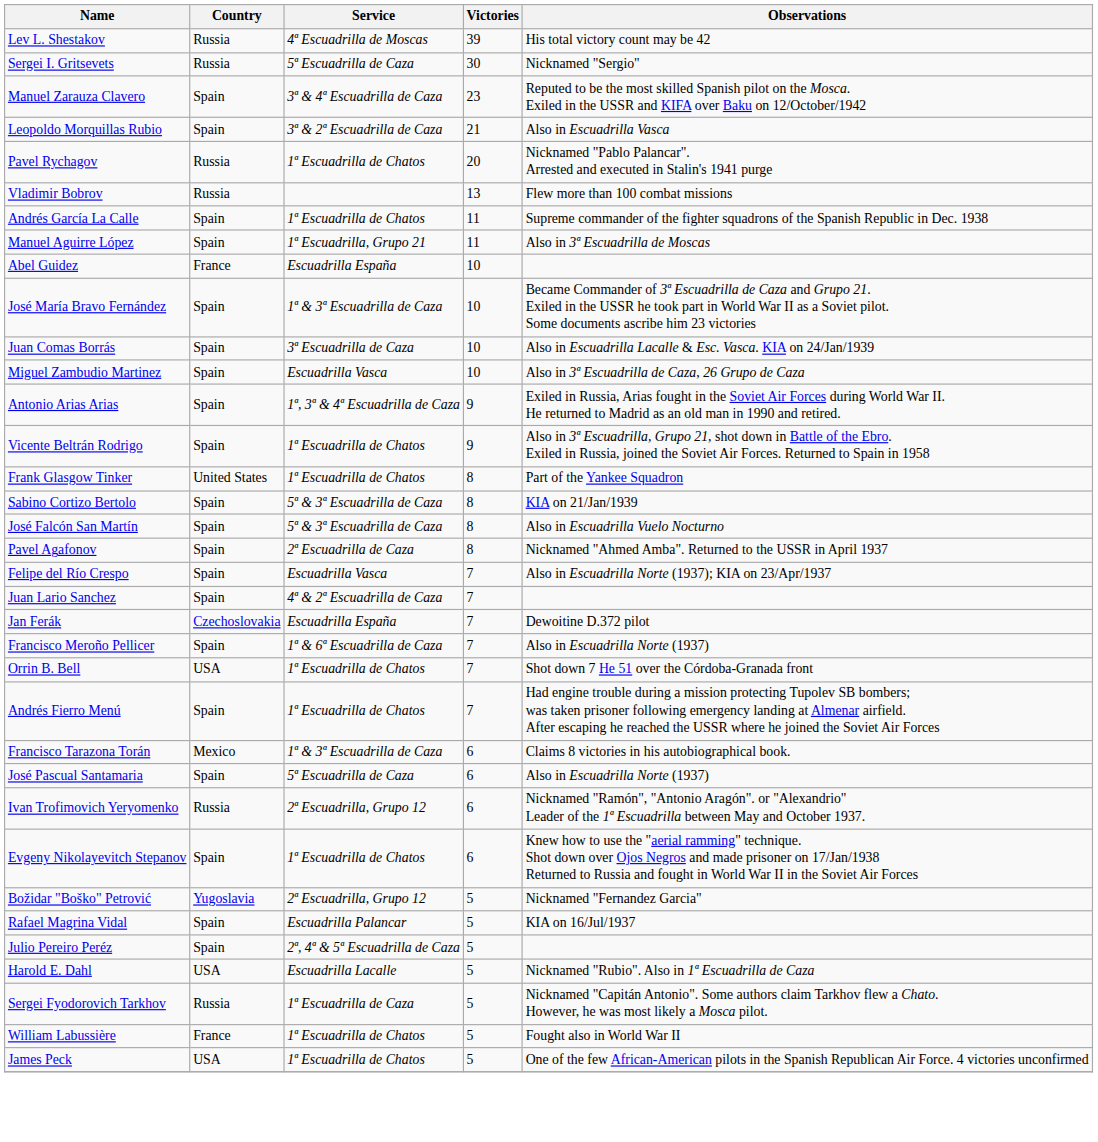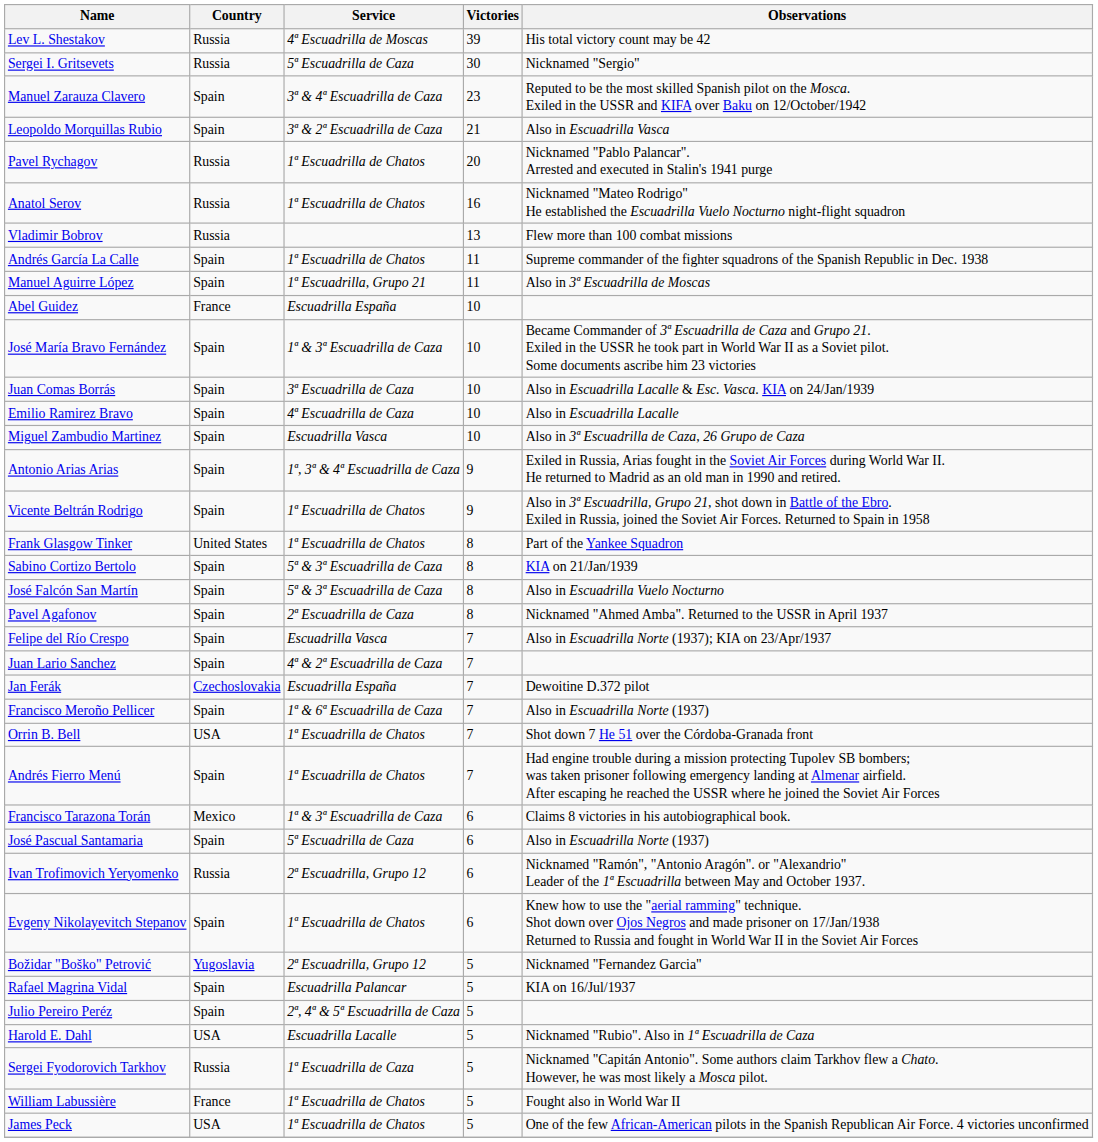 <table class=wikitable style="font-size: 9pt; text-align:left">
 <tr>
 <th>Name</th>
 <th>Country</th>
 <th>Service</th>
 <th>Victories</th>
 <th>Observations</th>
 </tr>
 <tr>
 <td><a href='#'>Lev L. Shestakov</a></td>
 <td>Russia</td>
 <td><em>4ª Escuadrilla de Moscas</em></td>
 <td>39</td>
 <td>His total victory count may be 42</td>
 </tr>
 <tr>
 <td><a href='#'>Sergei I. Gritsevets</a></td>
 <td>Russia</td>
 <td><em>5ª Escuadrilla de Caza</em></td>
 <td>30</td>
 <td>Nicknamed "Sergio"</td>
 </tr>
 <tr>
 <td><a href='#'>Manuel Zarauza Clavero</a></td>
 <td>Spain</td>
 <td><em>3ª & 4ª Escuadrilla de Caza</em></td>
 <td>23</td>
 <td>Reputed to be the most skilled Spanish pilot on the <em>Mosca</em>.<br> Exiled in the USSR and <a href='#'>KIFA</a> over <a href='#'>Baku</a> on 12/October/1942</td>
 </tr>
 <tr>
 <td><a href='#'>Leopoldo Morquillas Rubio</a></td>
 <td>Spain</td>
 <td><em>3ª & 2ª Escuadrilla de Caza</em></td>
 <td>21</td>
 <td>Also in <em>Escuadrilla Vasca</em></td>
 </tr>
 <tr>
 <td><a href='#'>Pavel Rychagov</a></td>
 <td>Russia</td>
 <td><em>1ª Escuadrilla de Chatos</em></td>
 <td>20</td>
 <td>Nicknamed "Pablo Palancar".<br>Arrested and executed in Stalin's 1941 purge</td>
 </tr>
 <tr>
+<td><a href='#'>Anatol Serov</a></td>
+<td>Russia</td>
+<td><em>1ª Escuadrilla de Chatos</em></td>
+<td>16</td>
+<td>Nicknamed "Mateo Rodrigo"<br>He established the <em>Escuadrilla Vuelo Nocturno</em> night-flight squadron</td>
+</tr>
+<tr>
 <td><a href='#'>Vladimir Bobrov</a></td>
 <td>Russia</td>
 <td></td>
 <td>13</td>
 <td>Flew more than 100 combat missions</td>
 </tr>
 <tr>
 <td><a href='#'>Andrés García La Calle</a></td>
 <td>Spain</td>
 <td><em>1ª Escuadrilla de Chatos</em></td>
 <td>11</td>
 <td>Supreme commander of the fighter squadrons of the Spanish Republic in Dec. 1938</td>
 </tr>
 <tr>
 <td><a href='#'>Manuel Aguirre López</a></td>
 <td>Spain</td>
 <td><em>1ª Escuadrilla, Grupo 21</em></td>
 <td>11</td>
 <td>Also in <em>3ª Escuadrilla de Moscas</em></td>
 </tr>
 <tr>
 <td><a href='#'>Abel Guidez</a></td>
 <td>France</td>
 <td><em>Escuadrilla España</em></td>
 <td>10</td>
 <td></td>
 </tr>
 <tr>
 <td><a href='#'>José María Bravo Fernández</a></td>
 <td>Spain</td>
 <td><em>1ª & 3ª Escuadrilla de Caza</em></td>
 <td>10</td>
 <td>Became Commander of <em>3ª Escuadrilla de Caza</em> and <em>Grupo 21</em>. <br>Exiled in the USSR he took part in World War II as a Soviet pilot.<br>Some documents ascribe him 23 victories</td>
 </tr>
 <tr>
 <td><a href='#'>Juan Comas Borrás</a></td>
 <td>Spain</td>
 <td><em>3ª Escuadrilla de Caza</em></td>
 <td>10</td>
 <td>Also in <em>Escuadrilla Lacalle</em> & <em>Esc. Vasca</em>. <a href='#'>KIA</a> on 24/Jan/1939</td>
+</tr>
+<tr>
+<td><a href='#'>Emilio Ramirez Bravo</a></td>
+<td>Spain</td>
+<td><em>4ª Escuadrilla de Caza</em></td>
+<td>10</td>
+<td>Also in <em>Escuadrilla Lacalle</em></td>
 </tr>
 <tr>
 <td><a href='#'>Miguel Zambudio Martinez</a></td>
 <td>Spain</td>
 <td><em>Escuadrilla Vasca</em></td>
 <td>10</td>
 <td>Also in <em>3ª Escuadrilla de Caza</em>, <em>26 Grupo de Caza</em></td>
 </tr>
 <tr>
 <td><a href='#'>Antonio Arias Arias</a></td>
 <td>Spain</td>
 <td><em>1ª, 3ª & 4ª Escuadrilla de Caza</em></td>
 <td>9</td>
 <td>Exiled in Russia, Arias fought in the <a href='#'>Soviet Air Forces</a> during World War II.<br> He returned to Madrid as an old man in 1990 and retired.</td>
 </tr>
 <tr>
 <td><a href='#'>Vicente Beltrán Rodrigo</a></td>
 <td>Spain</td>
 <td><em>1ª Escuadrilla de Chatos</em></td>
 <td>9</td>
 <td>Also in <em>3ª Escuadrilla, Grupo 21</em>, shot down in <a href='#'>Battle of the Ebro</a>.<br>Exiled in Russia, joined the Soviet Air Forces. Returned to Spain in 1958</td>
 </tr>
 <tr>
 <td><a href='#'>Frank Glasgow Tinker</a></td>
 <td>United States</td>
 <td><em>1ª Escuadrilla de Chatos</em></td>
 <td>8</td>
 <td>Part of the <a href='#'>Yankee Squadron</a></td>
 </tr>
 <tr>
 <td><a href='#'>Sabino Cortizo Bertolo</a></td>
 <td>Spain</td>
 <td><em>5ª & 3ª Escuadrilla de Caza</em></td>
 <td>8</td>
 <td><a href='#'>KIA</a> on 21/Jan/1939</td>
 </tr>
 <tr>
 <td><a href='#'>José Falcón San Martín</a></td>
 <td>Spain</td>
 <td><em>5ª & 3ª Escuadrilla de Caza</em></td>
 <td>8</td>
 <td>Also in <em>Escuadrilla Vuelo Nocturno</em></td>
 </tr>
 <tr>
 <td><a href='#'>Pavel Agafonov</a></td>
 <td>Spain</td>
 <td><em>2ª Escuadrilla de Caza</em></td>
 <td>8</td>
 <td>Nicknamed "Ahmed Amba". Returned to the USSR in April 1937</td>
 </tr>
 <tr>
 <td><a href='#'>Felipe del Río Crespo</a></td>
 <td>Spain</td>
 <td><em>Escuadrilla Vasca</em></td>
 <td>7</td>
 <td>Also in <em>Escuadrilla Norte</em> (1937); KIA on 23/Apr/1937</td>
 </tr>
 <tr>
 <td><a href='#'>Juan Lario Sanchez</a></td>
 <td>Spain</td>
 <td><em>4ª & 2ª Escuadrilla de Caza</em></td>
 <td>7</td>
 <td></td>
 </tr>
 <tr>
 <td><a href='#'>Jan Ferák</a></td>
 <td><a href='#'>Czechoslovakia</a></td>
 <td><em>Escuadrilla España</em></td>
 <td>7</td>
 <td>Dewoitine D.372 pilot</td>
 </tr>
 <tr>
 <td><a href='#'>Francisco Meroño Pellicer</a></td>
 <td>Spain</td>
 <td><em>1ª & 6ª Escuadrilla de Caza</em></td>
 <td>7</td>
 <td>Also in <em>Escuadrilla Norte</em> (1937)</td>
 </tr>
 <tr>
 <td><a href='#'>Orrin B. Bell</a></td>
 <td>USA</td>
 <td><em>1ª Escuadrilla de Chatos</em></td>
 <td>7</td>
 <td>Shot down 7 <a href='#'>He 51</a> over the Córdoba-Granada front</td>
 </tr>
 <tr>
 <td><a href='#'>Andrés Fierro Menú</a></td>
 <td>Spain</td>
 <td><em>1ª Escuadrilla de Chatos</em></td>
 <td>7</td>
 <td>Had engine trouble during a mission protecting Tupolev SB bombers;<br>was taken prisoner following emergency landing at <a href='#'>Almenar</a> airfield.<br>After escaping he reached the USSR where he joined the Soviet Air Forces</td>
 </tr>
 <tr>
 <td><a href='#'>Francisco Tarazona Torán</a></td>
 <td>Mexico</td>
 <td><em>1ª & 3ª Escuadrilla de Caza</em></td>
 <td>6</td>
 <td>Claims 8 victories in his autobiographical book.</td>
 </tr>
 <tr>
 <td><a href='#'>José Pascual Santamaria</a></td>
 <td>Spain</td>
 <td><em>5ª Escuadrilla de Caza</em></td>
 <td>6</td>
 <td>Also in <em>Escuadrilla Norte</em> (1937)</td>
 </tr>
 <tr>
 <td><a href='#'>Ivan Trofimovich Yeryomenko</a></td>
 <td>Russia</td>
 <td><em>2ª Escuadrilla, Grupo 12</em></td>
 <td>6</td>
 <td>Nicknamed "Ramón", "Antonio Aragón". or "Alexandrio"<br>Leader of the <em>1ª Escuadrilla</em> between May and October 1937.</td>
 </tr>
 <tr>
 <td><a href='#'>Evgeny Nikolayevitch Stepanov</a></td>
 <td>Spain</td>
 <td><em>1ª Escuadrilla de Chatos</em></td>
 <td>6</td>
 <td>Knew how to use the "<a href='#'>aerial ramming</a>" technique.<br>Shot down over <a href='#'>Ojos Negros</a> and made prisoner on 17/Jan/1938<br>Returned to Russia and fought in World War II in the Soviet Air Forces</td>
 </tr>
 <tr>
 <td><a href='#'>Božidar "Boško" Petrović</a></td>
 <td><a href='#'>Yugoslavia</a></td>
 <td><em>2ª Escuadrilla, Grupo 12</em></td>
 <td>5</td>
 <td>Nicknamed "Fernandez Garcia"</td>
 </tr>
 <tr>
 <td><a href='#'>Rafael Magrina Vidal</a></td>
 <td>Spain</td>
 <td><em>Escuadrilla Palancar</em></td>
 <td>5</td>
 <td>KIA on 16/Jul/1937</td>
 </tr>
 <tr>
 <td><a href='#'>Julio Pereiro Peréz</a></td>
 <td>Spain</td>
 <td><em>2ª, 4ª & 5ª Escuadrilla de Caza</em></td>
 <td>5</td>
 <td></td>
 </tr>
 <tr>
 <td><a href='#'>Harold E. Dahl</a></td>
 <td>USA</td>
 <td><em>Escuadrilla Lacalle</em></td>
 <td>5</td>
 <td>Nicknamed "Rubio". Also in <em>1ª Escuadrilla de Caza</em></td>
 </tr>
 <tr>
 <td><a href='#'>Sergei Fyodorovich Tarkhov</a></td>
 <td>Russia</td>
 <td><em>1ª Escuadrilla de Caza</em></td>
 <td>5</td>
 <td>Nicknamed "Capitán Antonio". Some authors claim Tarkhov flew a <em>Chato</em>.<br>However, he was most likely a <em>Mosca</em> pilot.</td>
 </tr>
 <tr>
 <td><a href='#'>William Labussière</a></td>
 <td>France</td>
 <td><em>1ª Escuadrilla de Chatos</em></td>
 <td>5</td>
 <td>Fought also in World War II</td>
 </tr>
 <tr>
 <td><a href='#'>James Peck</a></td>
 <td>USA</td>
 <td><em>1ª Escuadrilla de Chatos</em></td>
 <td>5</td>
 <td>One of the few <a href='#'>African-American</a> pilots in the Spanish Republican Air Force. 4 victories unconfirmed</td>
 </tr>
 <tr>
 </tr>
 </table>
